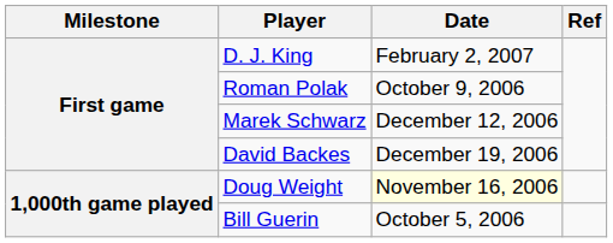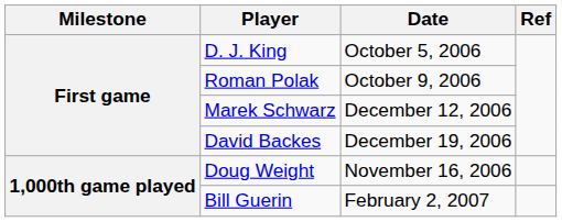 <table class="wikitable">
 <tr>
 <th scope="col">Milestone</th>
 <th scope="col">Player</th>
 <th scope="col">Date</th>
 <th scope="col">Ref</th>
 </tr>
 <tr>
 <th rowspan=4>First game</th>
 <td><a href='#'>D. J. King</a></td>
-<td>February 2, 2007</td>
+<td>October 5, 2006</td>
 <td rowspan=4></td>
 </tr>
 <tr>
 <td><a href='#'>Roman Polak</a></td>
 <td>October 9, 2006</td>
 </tr>
 <tr>
 <td><a href='#'>Marek Schwarz</a></td>
 <td>December 12, 2006</td>
 </tr>
 <tr>
 <td><a href='#'>David Backes</a></td>
 <td>December 19, 2006</td>
 </tr>
 <tr>
 <th rowspan="2">1,000th game played</th>
 <td><a href='#'>Doug Weight</a></td>
-<td style="background: lightyellow;">November 16, 2006</td>
+<td>November 16, 2006</td>
 <td></td>
 </tr>
 <tr>
 <td><a href='#'>Bill Guerin</a></td>
-<td>October 5, 2006</td>
+<td>February 2, 2007</td>
 <td></td>
 </tr>
 </table>
